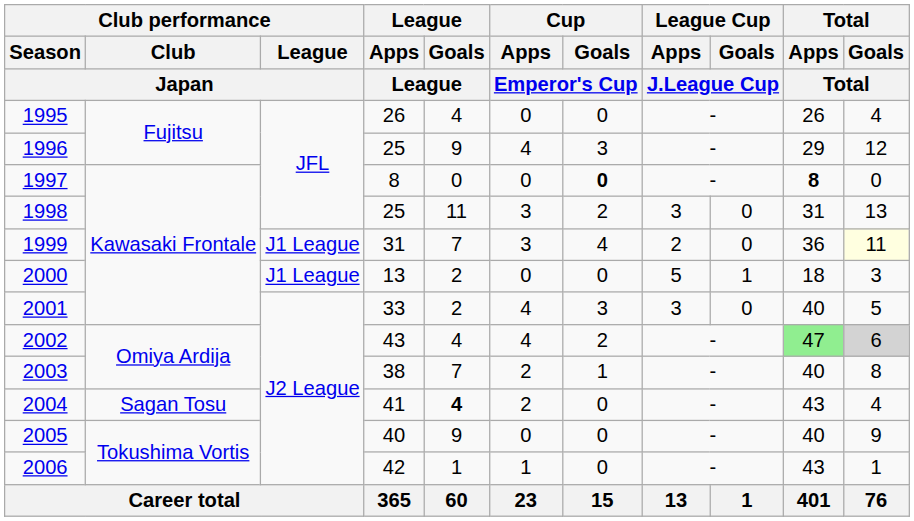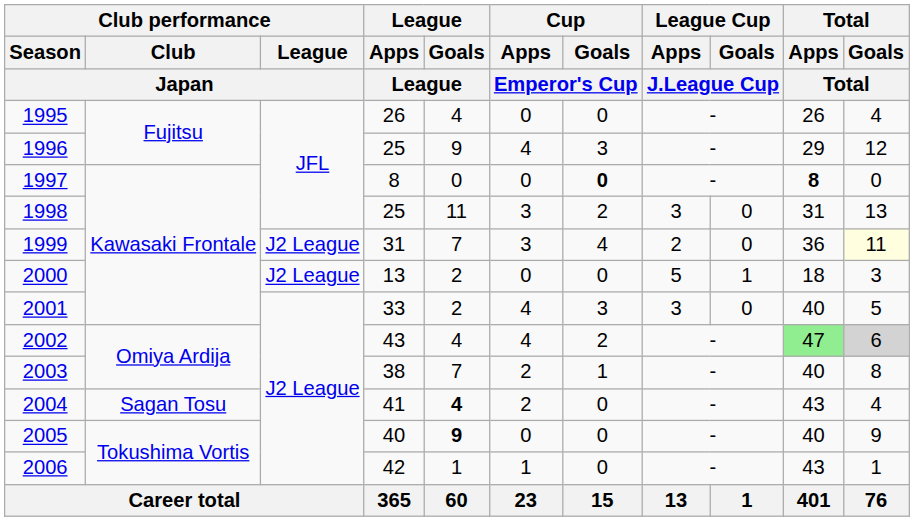 <table class="wikitable" style="text-align:center">
 <tr>
 <th colspan=3>Club performance</th>
 <th colspan=2>League</th>
 <th colspan=2>Cup</th>
 <th colspan=2>League Cup</th>
 <th colspan=2>Total</th>
 </tr>
 <tr>
 <th>Season</th>
 <th>Club</th>
 <th>League</th>
 <th>Apps</th>
 <th>Goals</th>
 <th>Apps</th>
 <th>Goals</th>
 <th>Apps</th>
 <th>Goals</th>
 <th>Apps</th>
 <th>Goals</th>
 </tr>
 <tr>
 <th colspan=3>Japan</th>
 <th colspan=2>League</th>
 <th colspan=2><a href='#'>Emperor's Cup</a></th>
 <th colspan=2><a href='#'>J.League Cup</a></th>
 <th colspan=2>Total</th>
 </tr>
 <tr>
 <td><a href='#'>1995</a></td>
 <td rowspan="2"><a href='#'>Fujitsu</a></td>
 <td rowspan="4"><a href='#'>JFL</a></td>
 <td>26</td>
 <td>4</td>
 <td>0</td>
 <td>0</td>
 <td colspan="2">-</td>
 <td>26</td>
 <td>4</td>
 </tr>
 <tr>
 <td><a href='#'>1996</a></td>
 <td>25</td>
 <td>9</td>
 <td>4</td>
 <td>3</td>
 <td colspan="2">-</td>
 <td>29</td>
 <td>12</td>
 </tr>
 <tr>
 <td><a href='#'>1997</a></td>
 <td rowspan="5"><a href='#'>Kawasaki Frontale</a></td>
 <td>8</td>
 <td>0</td>
 <td>0</td>
 <td><strong>0</strong></td>
 <td colspan="2">-</td>
 <td><strong>8</strong></td>
 <td>0</td>
 </tr>
 <tr>
 <td><a href='#'>1998</a></td>
 <td>25</td>
 <td>11</td>
 <td>3</td>
 <td>2</td>
 <td>3</td>
 <td>0</td>
 <td>31</td>
 <td>13</td>
 </tr>
 <tr>
 <td><a href='#'>1999</a></td>
-<td><a href='#'>J1 League</a></td>
+<td><a href='#'>J2 League</a></td>
 <td>31</td>
 <td>7</td>
 <td>3</td>
 <td>4</td>
 <td>2</td>
 <td>0</td>
 <td>36</td>
 <td style="background: lightyellow;">11</td>
 </tr>
 <tr>
 <td><a href='#'>2000</a></td>
-<td><a href='#'>J1 League</a></td>
+<td><a href='#'>J2 League</a></td>
 <td>13</td>
 <td>2</td>
 <td>0</td>
 <td>0</td>
 <td>5</td>
 <td>1</td>
 <td>18</td>
 <td>3</td>
 </tr>
 <tr>
 <td><a href='#'>2001</a></td>
 <td rowspan="6"><a href='#'>J2 League</a></td>
 <td>33</td>
 <td>2</td>
 <td>4</td>
 <td>3</td>
 <td>3</td>
 <td>0</td>
 <td>40</td>
 <td>5</td>
 </tr>
 <tr>
 <td><a href='#'>2002</a></td>
 <td rowspan="2"><a href='#'>Omiya Ardija</a></td>
 <td>43</td>
 <td>4</td>
 <td>4</td>
 <td>2</td>
 <td colspan="2">-</td>
 <td style="background: lightgreen;">47</td>
 <td style="background: lightgrey;">6</td>
 </tr>
 <tr>
 <td><a href='#'>2003</a></td>
 <td>38</td>
 <td>7</td>
 <td>2</td>
 <td>1</td>
 <td colspan="2">-</td>
 <td>40</td>
 <td>8</td>
 </tr>
 <tr>
 <td><a href='#'>2004</a></td>
 <td><a href='#'>Sagan Tosu</a></td>
 <td>41</td>
 <td><strong>4</strong></td>
 <td>2</td>
 <td>0</td>
 <td colspan="2">-</td>
 <td>43</td>
 <td>4</td>
 </tr>
 <tr>
 <td><a href='#'>2005</a></td>
 <td rowspan="2"><a href='#'>Tokushima Vortis</a></td>
 <td>40</td>
-<td>9</td>
+<td><strong>9</strong></td>
 <td>0</td>
 <td>0</td>
 <td colspan="2">-</td>
 <td>40</td>
 <td>9</td>
 </tr>
 <tr>
 <td><a href='#'>2006</a></td>
 <td>42</td>
 <td>1</td>
 <td>1</td>
 <td>0</td>
 <td colspan="2">-</td>
 <td>43</td>
 <td>1</td>
 </tr>
 <tr>
 <th colspan=3>Career total</th>
 <th>365</th>
 <th>60</th>
 <th>23</th>
 <th>15</th>
 <th>13</th>
 <th>1</th>
 <th>401</th>
 <th>76</th>
 </tr>
 </table>
